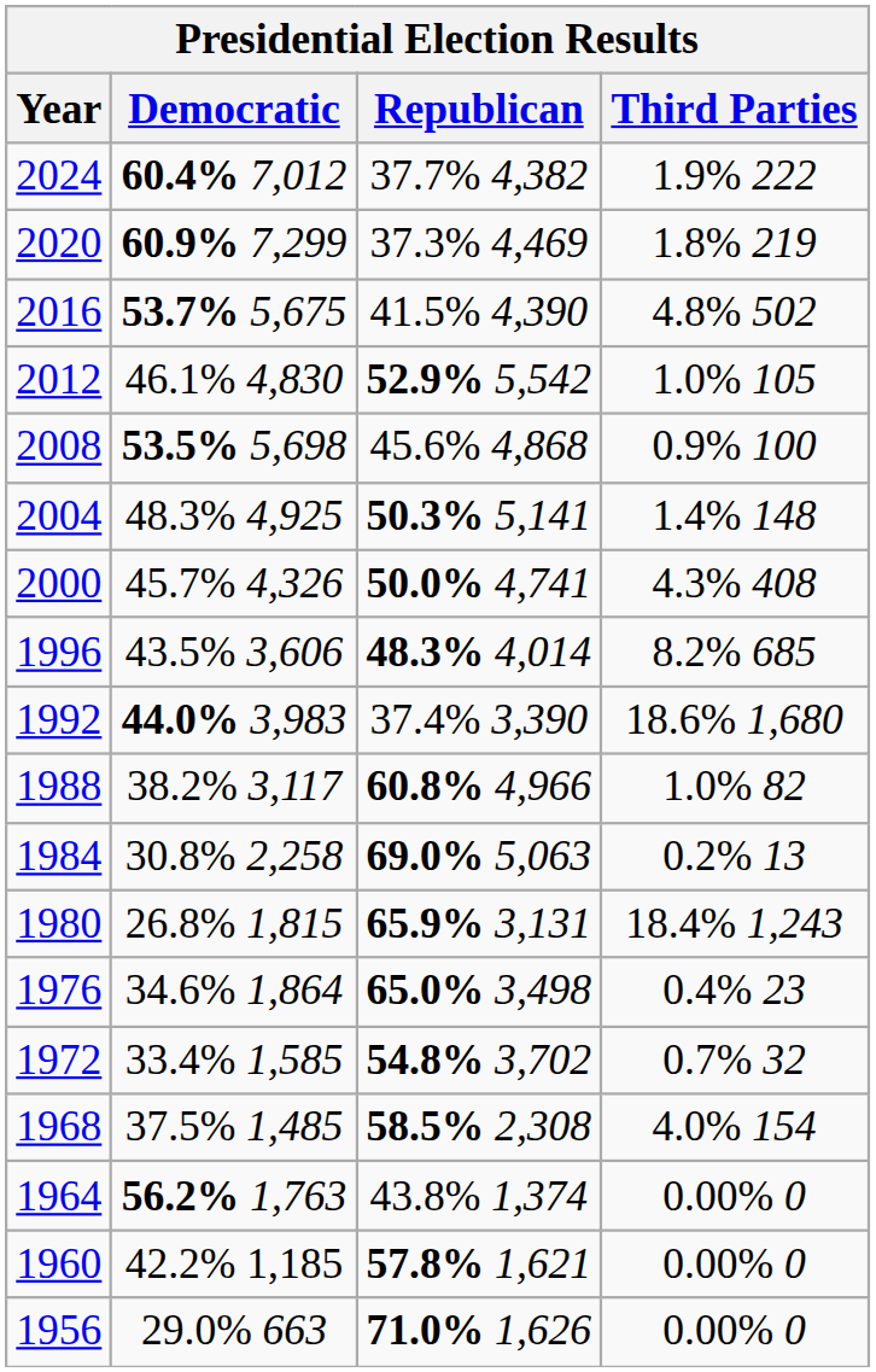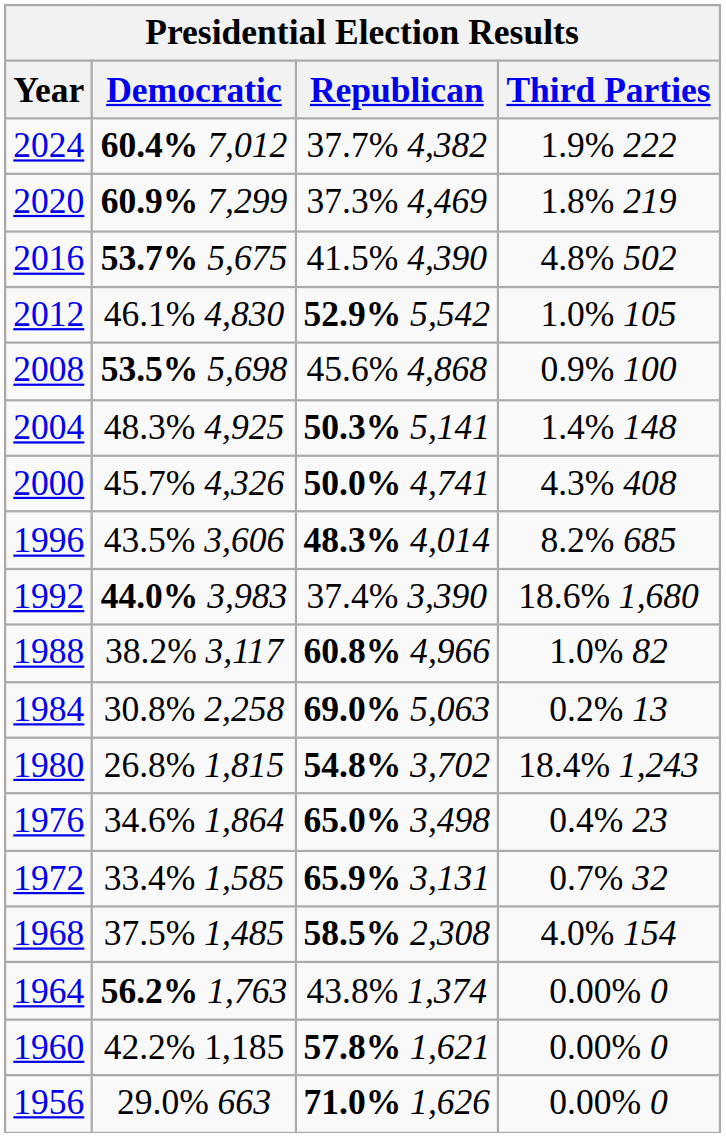 <table class="wikitable">
 <tr>
 <th colspan="4">Presidential Election Results</th>
 </tr>
 <tr>
 <th>Year</th>
 <th><a href='#'>Democratic</a></th>
 <th><a href='#'>Republican</a></th>
 <th><a href='#'>Third Parties</a></th>
 </tr>
 <tr>
 <td align="center" ><a href='#'>2024</a></td>
 <td align="center" ><strong>60.4%</strong> <em>7,012</em></td>
 <td align="center" >37.7% <em>4,382</em></td>
 <td align="center" >1.9% <em>222</em></td>
 </tr>
 <tr>
 <td align="center" ><a href='#'>2020</a></td>
 <td align="center" ><strong>60.9%</strong> <em>7,299</em></td>
 <td align="center" >37.3% <em>4,469</em></td>
 <td align="center" >1.8% <em>219</em></td>
 </tr>
 <tr>
 <td align="center" ><a href='#'>2016</a></td>
 <td align="center" ><strong>53.7%</strong> <em>5,675</em></td>
 <td align="center" >41.5% <em>4,390</em></td>
 <td align="center" >4.8% <em>502</em></td>
 </tr>
 <tr>
 <td align="center" ><a href='#'>2012</a></td>
 <td align="center" >46.1% <em>4,830</em></td>
 <td align="center" ><strong>52.9%</strong> <em>5,542</em></td>
 <td align="center" >1.0% <em>105</em></td>
 </tr>
 <tr>
 <td align="center" ><a href='#'>2008</a></td>
 <td align="center" ><strong>53.5%</strong> <em>5,698</em></td>
 <td align="center" >45.6% <em>4,868</em></td>
 <td align="center" >0.9% <em>100</em></td>
 </tr>
 <tr>
 <td align="center" ><a href='#'>2004</a></td>
 <td align="center" >48.3% <em>4,925</em></td>
 <td align="center" ><strong>50.3%</strong> <em>5,141</em></td>
 <td align="center" >1.4% <em>148</em></td>
 </tr>
 <tr>
 <td align="center" ><a href='#'>2000</a></td>
 <td align="center" >45.7% <em>4,326</em></td>
 <td align="center" ><strong>50.0%</strong> <em>4,741</em></td>
 <td align="center" >4.3% <em>408</em></td>
 </tr>
 <tr>
 <td align="center" ><a href='#'>1996</a></td>
 <td align="center" >43.5% <em>3,606</em></td>
 <td align="center" ><strong>48.3%</strong> <em>4,014</em></td>
 <td align="center" >8.2% <em>685</em></td>
 </tr>
 <tr>
 <td align="center" ><a href='#'>1992</a></td>
 <td align="center" ><strong>44.0%</strong> <em>3,983</em></td>
 <td align="center" >37.4% <em>3,390</em></td>
 <td align="center" >18.6% <em>1,680</em></td>
 </tr>
 <tr>
 <td align="center" ><a href='#'>1988</a></td>
 <td align="center" >38.2% <em>3,117</em></td>
 <td align="center" ><strong>60.8%</strong> <em>4,966</em></td>
 <td align="center" >1.0% <em>82</em></td>
 </tr>
 <tr>
 <td align="center" ><a href='#'>1984</a></td>
 <td align="center" >30.8% <em>2,258</em></td>
 <td align="center" ><strong>69.0%</strong> <em>5,063</em></td>
 <td align="center" >0.2% <em>13</em></td>
 </tr>
 <tr>
 <td align="center" ><a href='#'>1980</a></td>
 <td align="center" >26.8% <em>1,815</em></td>
-<td align="center" ><strong>65.9%</strong> <em>3,131</em></td>
+<td align="center" ><strong>54.8%</strong> <em>3,702</em></td>
 <td align="center" >18.4% <em>1,243</em></td>
 </tr>
 <tr>
 <td align="center" ><a href='#'>1976</a></td>
 <td align="center" >34.6% <em>1,864</em></td>
 <td align="center" ><strong>65.0%</strong> <em>3,498</em></td>
 <td align="center" >0.4% <em>23</em></td>
 </tr>
 <tr>
 <td align="center" ><a href='#'>1972</a></td>
 <td align="center" >33.4% <em>1,585</em></td>
-<td align="center" ><strong>54.8%</strong> <em>3,702</em></td>
+<td align="center" ><strong>65.9%</strong> <em>3,131</em></td>
 <td align="center" >0.7% <em>32</em></td>
 </tr>
 <tr>
 <td align="center" ><a href='#'>1968</a></td>
 <td align="center" >37.5% <em>1,485</em></td>
 <td align="center" ><strong>58.5%</strong> <em>2,308</em></td>
 <td align="center" >4.0% <em>154</em></td>
 </tr>
 <tr>
 <td align="center" ><a href='#'>1964</a></td>
 <td align="center" ><strong>56.2%</strong> <em>1,763</em></td>
 <td align="center" >43.8% <em>1,374</em></td>
 <td align="center" >0.00% <em>0</em></td>
 </tr>
 <tr>
 <td align="center" ><a href='#'>1960</a></td>
 <td align="center" >42.2% 1,185</td>
 <td align="center" ><strong>57.8%</strong> <em>1,621</em></td>
 <td align="center" >0.00% <em>0</em></td>
 </tr>
 <tr>
 <td align="center" ><a href='#'>1956</a></td>
 <td align="center" >29.0% <em>663</em></td>
 <td align="center" ><strong>71.0%</strong> <em>1,626</em></td>
 <td align="center" >0.00% <em>0</em></td>
 </tr>
 </table>
